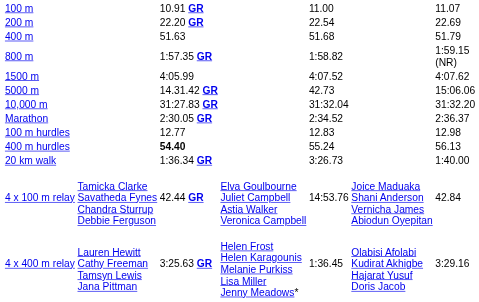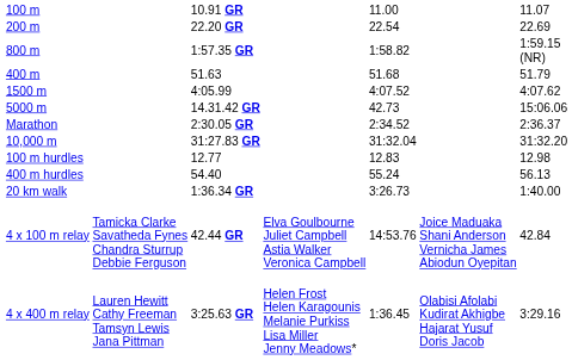 <table>
 <tr>
 <td><a href='#'>100 m</a><br></td>
 <td></td>
 <td>10.91 <strong><a href='#'>GR</a></strong></td>
 <td></td>
 <td>11.00</td>
 <td></td>
 <td>11.07</td>
 </tr>
 <tr>
 <td><a href='#'>200 m</a><br></td>
 <td></td>
 <td>22.20 <strong><a href='#'>GR</a></strong></td>
 <td></td>
 <td>22.54</td>
 <td></td>
 <td>22.69</td>
 </tr>
 <tr>
+<td><a href='#'>800 m</a><br></td>
+<td></td>
+<td>1:57.35 <strong><a href='#'>GR</a></strong></td>
+<td></td>
+<td>1:58.82</td>
+<td></td>
+<td>1:59.15<br>(NR)</td>
+</tr>
+<tr>
 <td><a href='#'>400 m</a><br></td>
 <td></td>
 <td>51.63</td>
 <td></td>
 <td>51.68</td>
 <td></td>
 <td>51.79</td>
-</tr>
-<tr>
-<td><a href='#'>800 m</a><br></td>
-<td></td>
-<td>1:57.35 <strong><a href='#'>GR</a></strong></td>
-<td></td>
-<td>1:58.82</td>
-<td></td>
-<td>1:59.15<br>(NR)</td>
 </tr>
 <tr>
 <td><a href='#'>1500 m</a><br></td>
 <td></td>
 <td>4:05.99</td>
 <td></td>
 <td>4:07.52</td>
 <td></td>
 <td>4:07.62</td>
 </tr>
 <tr>
 <td><a href='#'>5000 m</a><br></td>
 <td></td>
 <td>14.31.42 <strong><a href='#'>GR</a></strong></td>
 <td></td>
 <td>42.73</td>
 <td></td>
 <td>15:06.06</td>
 </tr>
 <tr>
+<td><a href='#'>Marathon</a><br></td>
+<td></td>
+<td>2:30.05 <strong><a href='#'>GR</a></strong></td>
+<td></td>
+<td>2:34.52</td>
+<td></td>
+<td>2:36.37</td>
+</tr>
+<tr>
 <td><a href='#'>10,000 m</a><br></td>
 <td></td>
 <td>31:27.83 <strong><a href='#'>GR</a></strong></td>
 <td></td>
 <td>31:32.04</td>
 <td></td>
 <td>31:32.20</td>
-</tr>
-<tr>
-<td><a href='#'>Marathon</a><br></td>
-<td></td>
-<td>2:30.05 <strong><a href='#'>GR</a></strong></td>
-<td></td>
-<td>2:34.52</td>
-<td></td>
-<td>2:36.37</td>
 </tr>
 <tr>
 <td><a href='#'>100 m hurdles</a><br></td>
 <td></td>
 <td>12.77</td>
 <td></td>
 <td>12.83</td>
 <td></td>
 <td>12.98</td>
 </tr>
 <tr>
 <td><a href='#'>400 m hurdles</a><br></td>
 <td></td>
-<td><strong>54.40</strong></td>
+<td>54.40</td>
 <td></td>
 <td>55.24</td>
 <td></td>
 <td>56.13</td>
 </tr>
 <tr>
 <td><a href='#'>20 km walk</a><br></td>
 <td></td>
 <td>1:36.34 <strong><a href='#'>GR</a></strong></td>
 <td></td>
 <td>3:26.73</td>
 <td></td>
 <td>1:40.00</td>
 </tr>
 <tr>
 <td><a href='#'>4 x 100 m relay</a><br></td>
 <td><br><a href='#'>Tamicka Clarke</a><br><a href='#'>Savatheda Fynes</a><br><a href='#'>Chandra Sturrup</a><br><a href='#'>Debbie Ferguson</a></td>
 <td>42.44 <strong><a href='#'>GR</a></strong></td>
 <td><br><a href='#'>Elva Goulbourne</a><br><a href='#'>Juliet Campbell</a><br><a href='#'>Astia Walker</a><br><a href='#'>Veronica Campbell</a></td>
 <td>14:53.76</td>
 <td><br><a href='#'>Joice Maduaka</a><br><a href='#'>Shani Anderson</a><br><a href='#'>Vernicha James</a><br><a href='#'>Abiodun Oyepitan</a></td>
 <td>42.84</td>
 </tr>
 <tr>
 <td><a href='#'>4 x 400 m relay</a><br></td>
 <td><br><a href='#'>Lauren Hewitt</a><br><a href='#'>Cathy Freeman</a><br><a href='#'>Tamsyn Lewis</a><br><a href='#'>Jana Pittman</a></td>
 <td>3:25.63 <strong><a href='#'>GR</a></strong></td>
 <td><br><a href='#'>Helen Frost</a><br><a href='#'>Helen Karagounis</a><br><a href='#'>Melanie Purkiss</a><br><a href='#'>Lisa Miller</a><br><a href='#'>Jenny Meadows</a>*</td>
 <td>1:36.45</td>
 <td><br><a href='#'>Olabisi Afolabi</a><br><a href='#'>Kudirat Akhigbe</a><br><a href='#'>Hajarat Yusuf</a><br><a href='#'>Doris Jacob</a></td>
 <td>3:29.16</td>
 </tr>
 <tr>
 </tr>
 </table>
